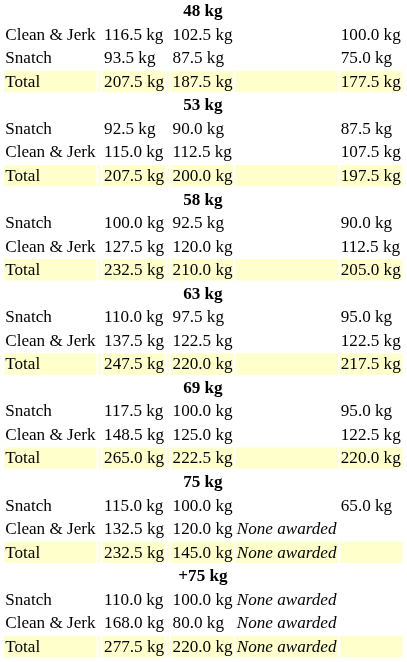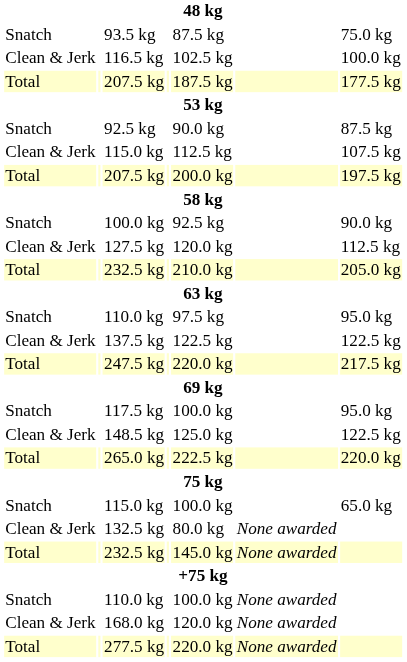 <table>
 <tr>
 <th colspan=7>48 kg</th>
+</tr>
+<tr>
+<td>Snatch</td>
+<td></td>
+<td>93.5 kg<br></td>
+<td></td>
+<td>87.5 kg</td>
+<td></td>
+<td>75.0 kg</td>
 </tr>
 <tr>
 <td>Clean & Jerk</td>
 <td></td>
 <td>116.5 kg<br></td>
 <td></td>
 <td>102.5 kg</td>
 <td></td>
 <td>100.0 kg</td>
-</tr>
-<tr>
-<td>Snatch</td>
-<td></td>
-<td>93.5 kg<br></td>
-<td></td>
-<td>87.5 kg</td>
-<td></td>
-<td>75.0 kg</td>
 </tr>
 <tr bgcolor=ffffcc>
 <td>Total</td>
 <td></td>
 <td>207.5 kg</td>
 <td></td>
 <td>187.5 kg</td>
 <td></td>
 <td>177.5 kg</td>
 </tr>
 <tr>
 <th colspan=7>53 kg</th>
 </tr>
 <tr>
 <td>Snatch</td>
 <td></td>
 <td>92.5 kg</td>
 <td></td>
 <td>90.0 kg</td>
 <td></td>
 <td>87.5 kg</td>
 </tr>
 <tr>
 <td>Clean & Jerk</td>
 <td></td>
 <td>115.0 kg</td>
 <td></td>
 <td>112.5 kg</td>
 <td></td>
 <td>107.5 kg</td>
 </tr>
 <tr bgcolor=ffffcc>
 <td>Total</td>
 <td></td>
 <td>207.5 kg</td>
 <td></td>
 <td>200.0 kg</td>
 <td></td>
 <td>197.5 kg</td>
 </tr>
 <tr>
 <th colspan=7>58 kg</th>
 </tr>
 <tr>
 <td>Snatch</td>
 <td></td>
 <td>100.0 kg</td>
 <td></td>
 <td>92.5 kg</td>
 <td></td>
 <td>90.0 kg</td>
 </tr>
 <tr>
 <td>Clean & Jerk</td>
 <td></td>
 <td>127.5 kg</td>
 <td></td>
 <td>120.0 kg</td>
 <td></td>
 <td>112.5 kg</td>
 </tr>
 <tr bgcolor=ffffcc>
 <td>Total</td>
 <td></td>
 <td>232.5 kg</td>
 <td></td>
 <td>210.0 kg</td>
 <td></td>
 <td>205.0 kg</td>
 </tr>
 <tr>
 <th colspan=7>63 kg</th>
 </tr>
 <tr>
 <td>Snatch</td>
 <td></td>
 <td>110.0 kg</td>
 <td></td>
 <td>97.5 kg</td>
 <td></td>
 <td>95.0 kg</td>
 </tr>
 <tr>
 <td>Clean & Jerk</td>
 <td></td>
 <td>137.5 kg<br></td>
 <td></td>
 <td>122.5 kg</td>
 <td></td>
 <td>122.5 kg</td>
 </tr>
 <tr bgcolor=ffffcc>
 <td>Total</td>
 <td></td>
 <td>247.5 kg<br></td>
 <td></td>
 <td>220.0 kg</td>
 <td></td>
 <td>217.5 kg</td>
 </tr>
 <tr>
 <th colspan=7>69 kg</th>
 </tr>
 <tr>
 <td>Snatch</td>
 <td></td>
 <td>117.5 kg<br></td>
 <td></td>
 <td>100.0 kg</td>
 <td></td>
 <td>95.0 kg</td>
 </tr>
 <tr>
 <td>Clean & Jerk</td>
 <td></td>
 <td>148.5 kg<br></td>
 <td></td>
 <td>125.0 kg</td>
 <td></td>
 <td>122.5 kg</td>
 </tr>
 <tr bgcolor=ffffcc>
 <td>Total</td>
 <td></td>
 <td>265.0 kg<br></td>
 <td></td>
 <td>222.5 kg</td>
 <td></td>
 <td>220.0 kg</td>
 </tr>
 <tr>
 <th colspan=7>75 kg</th>
 </tr>
 <tr>
 <td>Snatch</td>
 <td></td>
 <td>115.0 kg</td>
 <td></td>
 <td>100.0 kg</td>
 <td></td>
 <td>65.0 kg</td>
 </tr>
 <tr>
 <td>Clean & Jerk</td>
 <td></td>
 <td>132.5 kg</td>
 <td></td>
-<td>120.0 kg</td>
+<td>80.0 kg</td>
 <td><em>None awarded</em></td>
 <td></td>
 </tr>
 <tr bgcolor=ffffcc>
 <td>Total</td>
 <td></td>
 <td>232.5 kg</td>
 <td></td>
 <td>145.0 kg</td>
 <td><em>None awarded</em></td>
 <td></td>
 </tr>
 <tr>
 <th colspan=7>+75 kg</th>
 </tr>
 <tr>
 <td>Snatch</td>
 <td></td>
 <td>110.0 kg</td>
 <td></td>
 <td>100.0 kg</td>
 <td><em>None awarded</em></td>
 <td></td>
 </tr>
 <tr>
 <td>Clean & Jerk</td>
 <td></td>
 <td>168.0 kg<br></td>
 <td></td>
-<td>80.0 kg</td>
+<td>120.0 kg</td>
 <td><em>None awarded</em></td>
 <td></td>
 </tr>
 <tr bgcolor=ffffcc>
 <td>Total</td>
 <td></td>
 <td>277.5 kg</td>
 <td></td>
 <td>220.0 kg</td>
 <td><em>None awarded</em></td>
 <td></td>
 </tr>
 </table>
